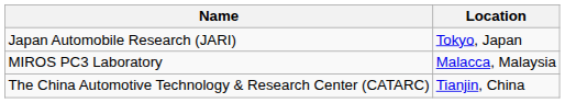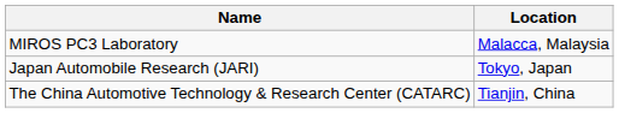 <table class="wikitable">
 <tr>
 <th>Name</th>
 <th>Location</th>
 </tr>
 <tr>
+<td>MIROS PC3 Laboratory</td>
+<td><a href='#'>Malacca</a>, Malaysia</td>
+</tr>
+<tr>
 <td>Japan Automobile Research (JARI)</td>
 <td><a href='#'>Tokyo</a>, Japan</td>
-</tr>
-<tr>
-<td>MIROS PC3 Laboratory</td>
-<td><a href='#'>Malacca</a>, Malaysia</td>
 </tr>
 <tr>
 <td>The China Automotive Technology & Research Center (CATARC)</td>
 <td><a href='#'>Tianjin</a>, China</td>
 </tr>
 </table>
